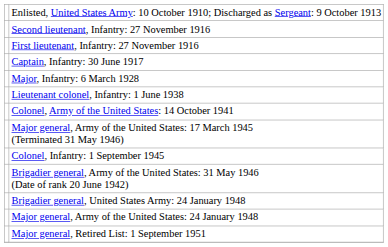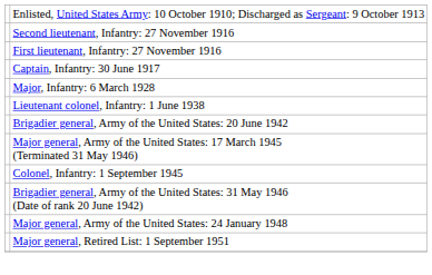 <table class="wikitable" style="background:white">
 <tr>
 <td></td>
 <td>Enlisted, <a href='#'>United States Army</a>: 10 October 1910; Discharged as <a href='#'>Sergeant</a>: 9 October 1913</td>
 </tr>
 <tr>
 <td></td>
 <td><a href='#'>Second lieutenant</a>, Infantry: 27 November 1916</td>
 </tr>
 <tr>
 <td></td>
 <td><a href='#'>First lieutenant</a>, Infantry: 27 November 1916</td>
 </tr>
 <tr>
 <td></td>
 <td><a href='#'>Captain</a>, Infantry: 30 June 1917</td>
 </tr>
 <tr>
 <td></td>
 <td><a href='#'>Major</a>, Infantry: 6 March 1928</td>
 </tr>
 <tr>
 <td></td>
 <td><a href='#'>Lieutenant colonel</a>, Infantry: 1 June 1938</td>
 </tr>
 <tr>
 <td></td>
-<td><a href='#'>Colonel</a>, <a href='#'>Army of the United States</a>: 14 October 1941</td>
+<td><a href='#'>Brigadier general</a>, Army of the United States: 20 June 1942</td>
 </tr>
 <tr>
 <td></td>
 <td><a href='#'>Major general</a>, Army of the United States: 17 March 1945<br>(Terminated 31 May 1946)</td>
 </tr>
 <tr>
 <td></td>
 <td><a href='#'>Colonel</a>, Infantry: 1 September 1945</td>
 </tr>
 <tr>
 <td></td>
 <td><a href='#'>Brigadier general</a>, Army of the United States: 31 May 1946<br>(Date of rank 20 June 1942)</td>
 </tr>
 <tr>
 <td></td>
-<td><a href='#'>Brigadier general</a>, United States Army: 24 January 1948</td>
-</tr>
-<tr>
-<td></td>
 <td><a href='#'>Major general</a>, Army of the United States: 24 January 1948</td>
 </tr>
 <tr>
 <td></td>
 <td><a href='#'>Major general</a>, Retired List: 1 September 1951</td>
 </tr>
 <tr>
 </tr>
 </table>
